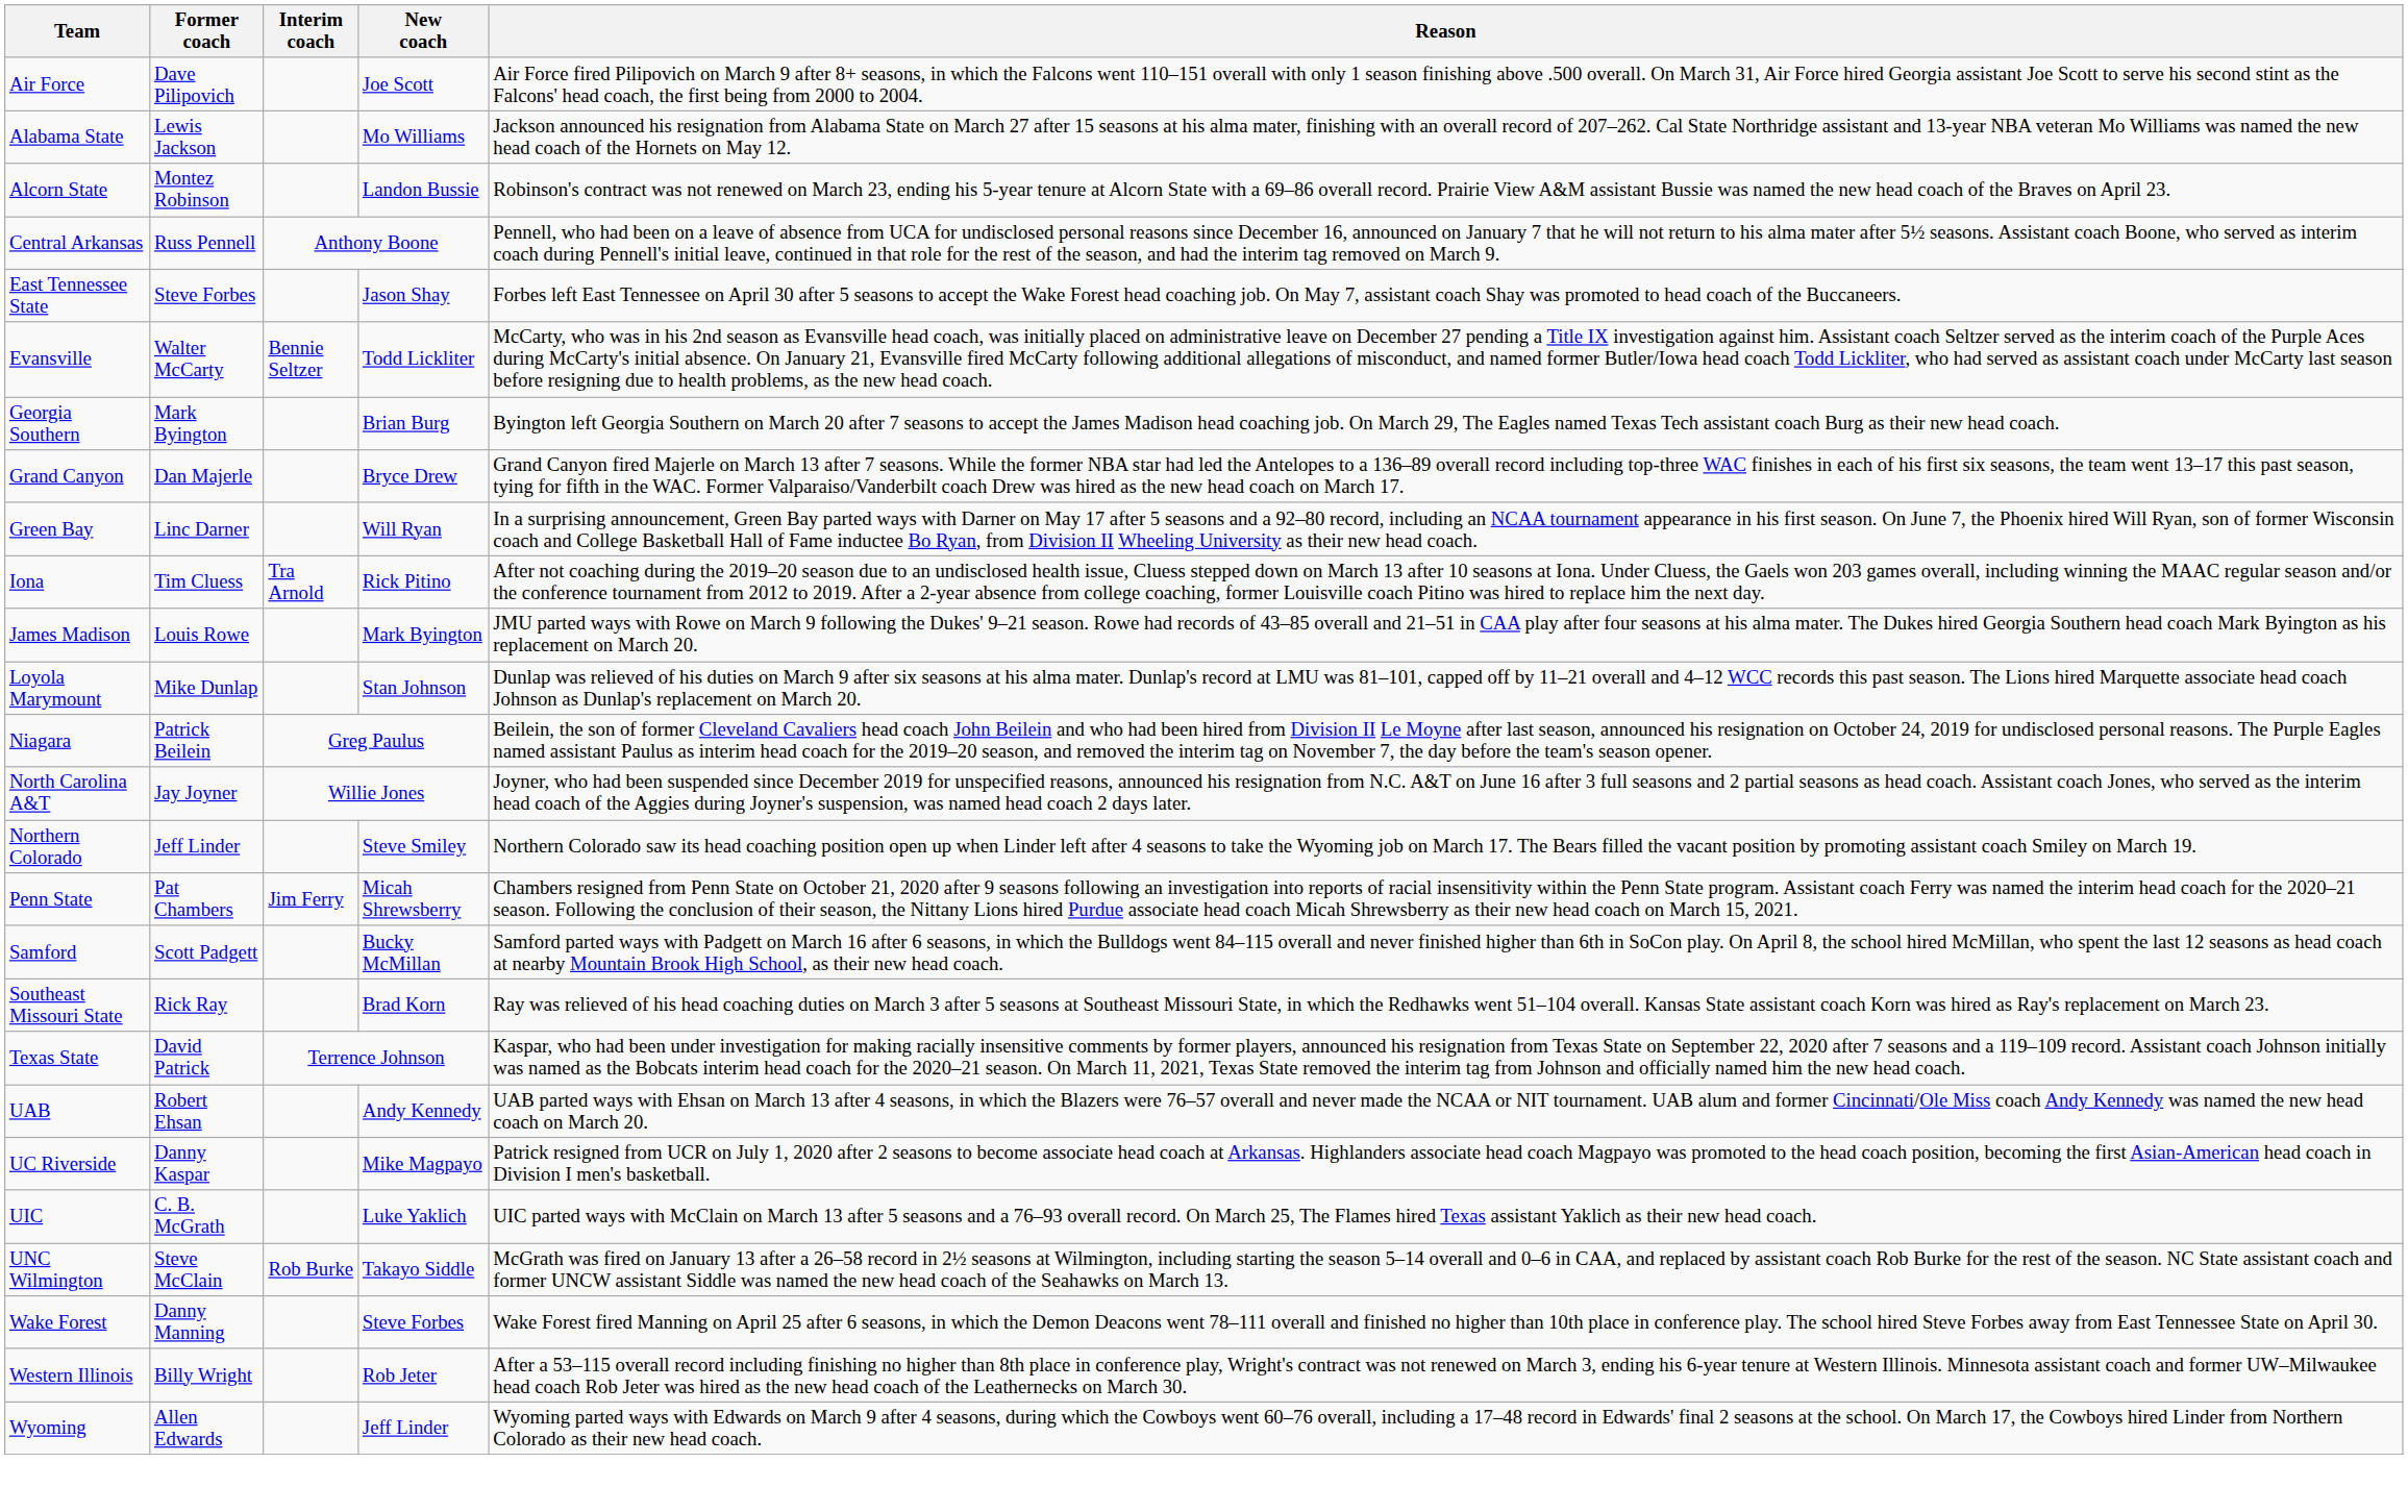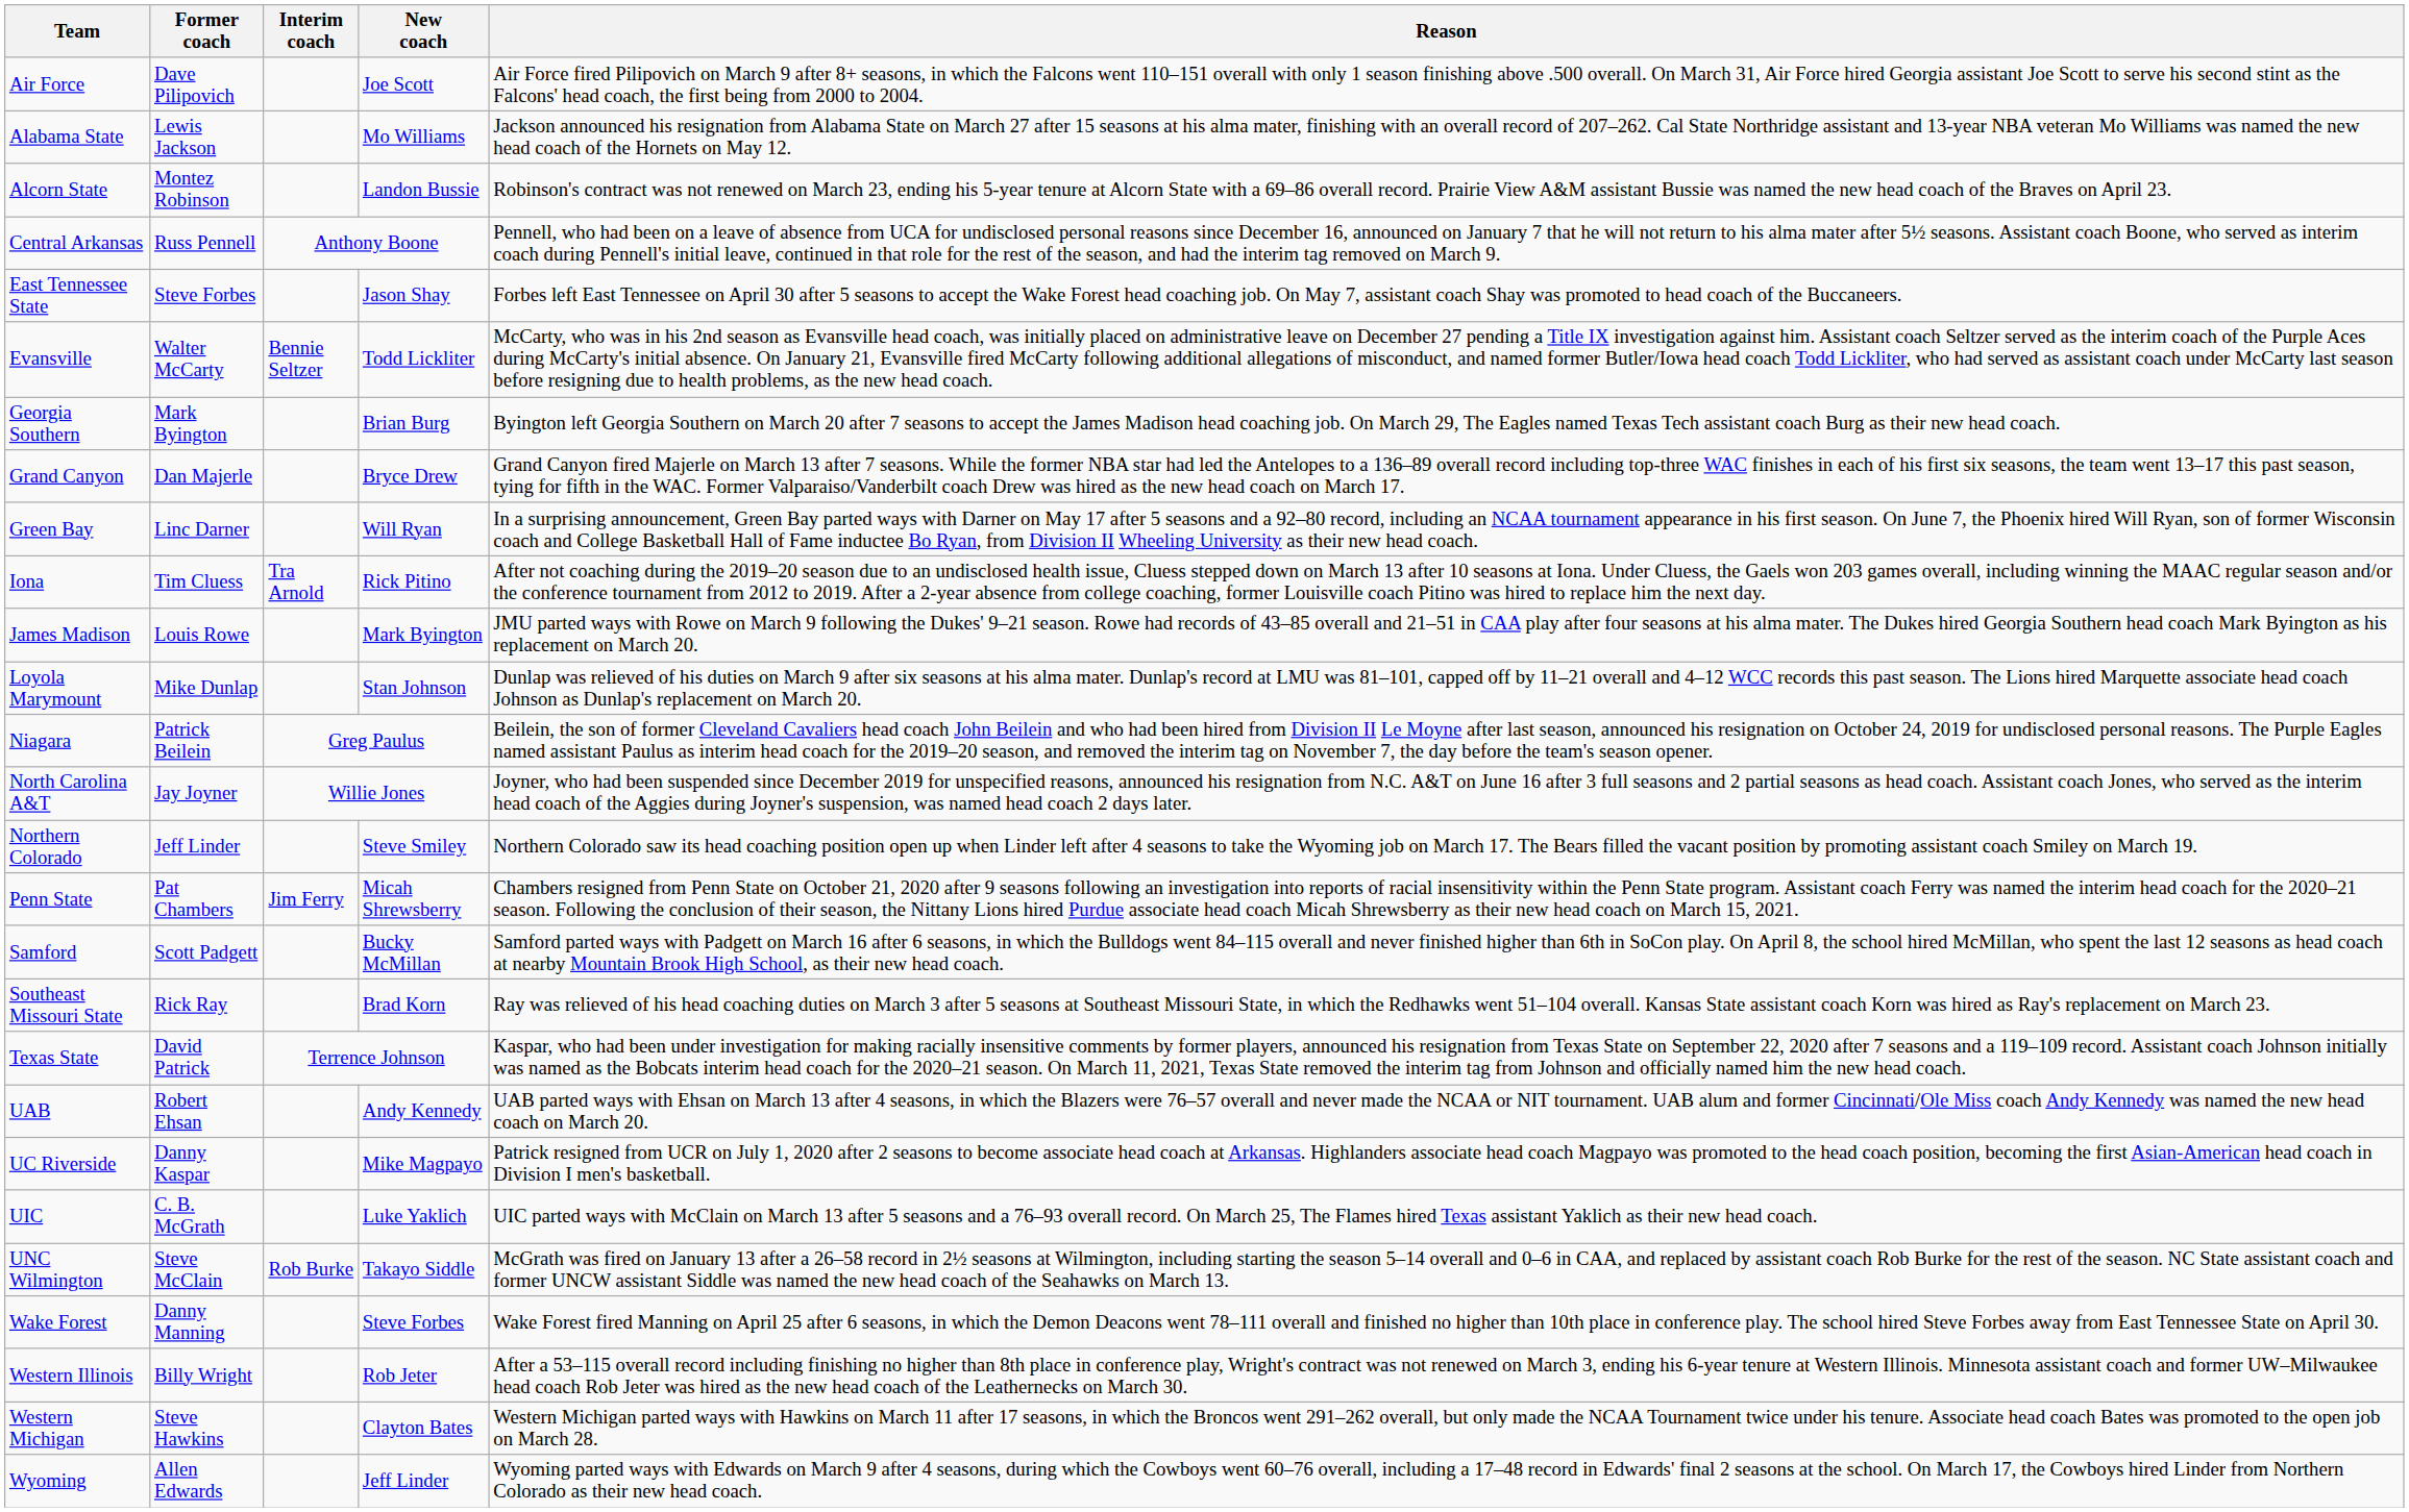 <table class="wikitable">
 <tr>
 <th>Team</th>
 <th>Former<br>coach</th>
 <th>Interim<br>coach</th>
 <th>New<br>coach</th>
 <th>Reason</th>
 </tr>
 <tr>
 <td><a href='#'>Air Force</a></td>
 <td><a href='#'>Dave Pilipovich</a></td>
 <td></td>
 <td><a href='#'>Joe Scott</a></td>
 <td>Air Force fired Pilipovich on March 9 after 8+ seasons, in which the Falcons went 110–151 overall with only 1 season finishing above .500 overall. On March 31, Air Force hired Georgia assistant Joe Scott to serve his second stint as the Falcons' head coach, the first being from 2000 to 2004.</td>
 </tr>
 <tr>
 <td><a href='#'>Alabama State</a></td>
 <td><a href='#'>Lewis Jackson</a></td>
 <td></td>
 <td><a href='#'>Mo Williams</a></td>
 <td>Jackson announced his resignation from Alabama State on March 27 after 15 seasons at his alma mater, finishing with an overall record of 207–262. Cal State Northridge assistant and 13-year NBA veteran Mo Williams was named the new head coach of the Hornets on May 12.</td>
 </tr>
 <tr>
 <td><a href='#'>Alcorn State</a></td>
 <td><a href='#'>Montez Robinson</a></td>
 <td></td>
 <td><a href='#'>Landon Bussie</a></td>
 <td>Robinson's contract was not renewed on March 23, ending his 5-year tenure at Alcorn State with a 69–86 overall record. Prairie View A&M assistant Bussie was named the new head coach of the Braves on April 23.</td>
 </tr>
 <tr>
 <td><a href='#'>Central Arkansas</a></td>
 <td><a href='#'>Russ Pennell</a></td>
 <td colspan=2 align=center><a href='#'>Anthony Boone</a></td>
 <td>Pennell, who had been on a leave of absence from UCA for undisclosed personal reasons since December 16, announced on January 7 that he will not return to his alma mater after 5½ seasons. Assistant coach Boone, who served as interim coach during Pennell's initial leave, continued in that role for the rest of the season, and had the interim tag removed on March 9.</td>
 </tr>
 <tr>
 <td><a href='#'>East Tennessee State</a></td>
 <td><a href='#'>Steve Forbes</a></td>
 <td></td>
 <td><a href='#'>Jason Shay</a></td>
 <td>Forbes left East Tennessee on April 30 after 5 seasons to accept the Wake Forest head coaching job. On May 7, assistant coach Shay was promoted to head coach of the Buccaneers.</td>
 </tr>
 <tr>
 <td><a href='#'>Evansville</a></td>
 <td><a href='#'>Walter McCarty</a></td>
 <td><a href='#'>Bennie Seltzer</a></td>
 <td><a href='#'>Todd Lickliter</a></td>
 <td>McCarty, who was in his 2nd season as Evansville head coach, was initially placed on administrative leave on December 27 pending a <a href='#'>Title IX</a> investigation against him. Assistant coach Seltzer served as the interim coach of the Purple Aces during McCarty's initial absence. On January 21, Evansville fired McCarty following additional allegations of misconduct, and named former Butler/Iowa head coach <a href='#'>Todd Lickliter</a>, who had served as assistant coach under McCarty last season before resigning due to health problems, as the new head coach.</td>
 </tr>
 <tr>
 <td><a href='#'>Georgia Southern</a></td>
 <td><a href='#'>Mark Byington</a></td>
 <td></td>
 <td><a href='#'>Brian Burg</a></td>
 <td>Byington left Georgia Southern on March 20 after 7 seasons to accept the James Madison head coaching job. On March 29, The Eagles named Texas Tech assistant coach Burg as their new head coach.</td>
 </tr>
 <tr>
 <td><a href='#'>Grand Canyon</a></td>
 <td><a href='#'>Dan Majerle</a></td>
 <td></td>
 <td><a href='#'>Bryce Drew</a></td>
 <td>Grand Canyon fired Majerle on March 13 after 7 seasons. While the former NBA star had led the Antelopes to a 136–89 overall record including top-three <a href='#'>WAC</a> finishes in each of his first six seasons, the team went 13–17 this past season, tying for fifth in the WAC. Former Valparaiso/Vanderbilt coach Drew was hired as the new head coach on March 17.</td>
 </tr>
 <tr>
 <td><a href='#'>Green Bay</a></td>
 <td><a href='#'>Linc Darner</a></td>
 <td></td>
 <td><a href='#'>Will Ryan</a></td>
 <td>In a surprising announcement, Green Bay parted ways with Darner on May 17 after 5 seasons and a 92–80 record, including an <a href='#'>NCAA tournament</a> appearance in his first season. On June 7, the Phoenix hired Will Ryan, son of former Wisconsin coach and College Basketball Hall of Fame inductee <a href='#'>Bo Ryan</a>, from <a href='#'>Division II</a> <a href='#'>Wheeling University</a> as their new head coach.</td>
 </tr>
 <tr>
 <td><a href='#'>Iona</a></td>
 <td><a href='#'>Tim Cluess</a></td>
 <td><a href='#'>Tra Arnold</a></td>
 <td><a href='#'>Rick Pitino</a></td>
 <td>After not coaching during the 2019–20 season due to an undisclosed health issue, Cluess stepped down on March 13 after 10 seasons at Iona. Under Cluess, the Gaels won 203 games overall, including winning the MAAC regular season and/or the conference tournament from 2012 to 2019. After a 2-year absence from college coaching, former Louisville coach Pitino was hired to replace him the next day.</td>
 </tr>
 <tr>
 <td><a href='#'>James Madison</a></td>
 <td><a href='#'>Louis Rowe</a></td>
 <td></td>
 <td><a href='#'>Mark Byington</a></td>
 <td>JMU parted ways with Rowe on March 9 following the Dukes' 9–21 season. Rowe had records of 43–85 overall and 21–51 in <a href='#'>CAA</a> play after four seasons at his alma mater. The Dukes hired Georgia Southern head coach Mark Byington as his replacement on March 20.</td>
 </tr>
 <tr>
 <td><a href='#'>Loyola Marymount</a></td>
 <td><a href='#'>Mike Dunlap</a></td>
 <td></td>
 <td><a href='#'>Stan Johnson</a></td>
 <td>Dunlap was relieved of his duties on March 9 after six seasons at his alma mater. Dunlap's record at LMU was 81–101, capped off by 11–21 overall and 4–12 <a href='#'>WCC</a> records this past season. The Lions hired Marquette associate head coach Johnson as Dunlap's replacement on March 20.</td>
 </tr>
 <tr>
 <td><a href='#'>Niagara</a></td>
 <td><a href='#'>Patrick Beilein</a></td>
 <td colspan=2 align=center><a href='#'>Greg Paulus</a></td>
 <td>Beilein, the son of former <a href='#'>Cleveland Cavaliers</a> head coach <a href='#'>John Beilein</a> and who had been hired from <a href='#'>Division II</a> <a href='#'>Le Moyne</a> after last season, announced his resignation on October 24, 2019 for undisclosed personal reasons. The Purple Eagles named assistant Paulus as interim head coach for the 2019–20 season, and removed the interim tag on November 7, the day before the team's season opener.</td>
 </tr>
 <tr>
 <td><a href='#'>North Carolina A&T</a></td>
 <td><a href='#'>Jay Joyner</a></td>
 <td colspan=2 align=center><a href='#'>Willie Jones</a></td>
 <td>Joyner, who had been suspended since December 2019 for unspecified reasons, announced his resignation from N.C. A&T on June 16 after 3 full seasons and 2 partial seasons as head coach. Assistant coach Jones, who served as the interim head coach of the Aggies during Joyner's suspension, was named head coach 2 days later.</td>
 </tr>
 <tr>
 <td><a href='#'>Northern Colorado</a></td>
 <td><a href='#'>Jeff Linder</a></td>
 <td></td>
 <td><a href='#'>Steve Smiley</a></td>
 <td>Northern Colorado saw its head coaching position open up when Linder left after 4 seasons to take the Wyoming job on March 17. The Bears filled the vacant position by promoting assistant coach Smiley on March 19.</td>
 </tr>
 <tr>
 <td><a href='#'>Penn State</a></td>
 <td><a href='#'>Pat Chambers</a></td>
 <td><a href='#'>Jim Ferry</a></td>
 <td><a href='#'>Micah Shrewsberry</a></td>
 <td>Chambers resigned from Penn State on October 21, 2020 after 9 seasons following an investigation into reports of racial insensitivity within the Penn State program. Assistant coach Ferry was named the interim head coach for the 2020–21 season. Following the conclusion of their season, the Nittany Lions hired <a href='#'>Purdue</a> associate head coach Micah Shrewsberry as their new head coach on March 15, 2021.</td>
 </tr>
 <tr>
 <td><a href='#'>Samford</a></td>
 <td><a href='#'>Scott Padgett</a></td>
 <td></td>
 <td><a href='#'>Bucky McMillan</a></td>
 <td>Samford parted ways with Padgett on March 16 after 6 seasons, in which the Bulldogs went 84–115 overall and never finished higher than 6th in SoCon play. On April 8, the school hired McMillan, who spent the last 12 seasons as head coach at nearby <a href='#'>Mountain Brook High School</a>, as their new head coach.</td>
 </tr>
 <tr>
 <td><a href='#'>Southeast Missouri State</a></td>
 <td><a href='#'>Rick Ray</a></td>
 <td></td>
 <td><a href='#'>Brad Korn</a></td>
 <td>Ray was relieved of his head coaching duties on March 3 after 5 seasons at Southeast Missouri State, in which the Redhawks went 51–104 overall. Kansas State assistant coach Korn was hired as Ray's replacement on March 23.</td>
 </tr>
 <tr>
 <td><a href='#'>Texas State</a></td>
 <td><a href='#'>David Patrick</a></td>
 <td colspan=2 align=center><a href='#'>Terrence Johnson</a></td>
 <td>Kaspar, who had been under investigation for making racially insensitive comments by former players, announced his resignation from Texas State on September 22, 2020 after 7 seasons and a 119–109 record. Assistant coach Johnson initially was named as the Bobcats interim head coach for the 2020–21 season. On March 11, 2021, Texas State removed the interim tag from Johnson and officially named him the new head coach.</td>
 </tr>
 <tr>
 <td><a href='#'>UAB</a></td>
 <td><a href='#'>Robert Ehsan</a></td>
 <td></td>
 <td><a href='#'>Andy Kennedy</a></td>
 <td>UAB parted ways with Ehsan on March 13 after 4 seasons, in which the Blazers were 76–57 overall and never made the NCAA or NIT tournament. UAB alum and former <a href='#'>Cincinnati</a>/<a href='#'>Ole Miss</a> coach <a href='#'>Andy Kennedy</a> was named the new head coach on March 20.</td>
 </tr>
 <tr>
 <td><a href='#'>UC Riverside</a></td>
 <td><a href='#'>Danny Kaspar</a></td>
 <td></td>
 <td><a href='#'>Mike Magpayo</a></td>
 <td>Patrick resigned from UCR on July 1, 2020 after 2 seasons to become associate head coach at <a href='#'>Arkansas</a>. Highlanders associate head coach Magpayo was promoted to the head coach position, becoming the first <a href='#'>Asian-American</a> head coach in Division I men's basketball.</td>
 </tr>
 <tr>
 <td><a href='#'>UIC</a></td>
 <td><a href='#'>C. B. McGrath</a></td>
 <td></td>
 <td><a href='#'>Luke Yaklich</a></td>
 <td>UIC parted ways with McClain on March 13 after 5 seasons and a 76–93 overall record. On March 25, The Flames hired <a href='#'>Texas</a> assistant Yaklich as their new head coach.</td>
 </tr>
 <tr>
 <td><a href='#'>UNC Wilmington</a></td>
 <td><a href='#'>Steve McClain</a></td>
 <td><a href='#'>Rob Burke</a></td>
 <td><a href='#'>Takayo Siddle</a></td>
 <td>McGrath was fired on January 13 after a 26–58 record in 2½ seasons at Wilmington, including starting the season 5–14 overall and 0–6 in CAA, and replaced by assistant coach Rob Burke for the rest of the season. NC State assistant coach and former UNCW assistant Siddle was named the new head coach of the Seahawks on March 13.</td>
 </tr>
 <tr>
 <td><a href='#'>Wake Forest</a></td>
 <td><a href='#'>Danny Manning</a></td>
 <td></td>
 <td><a href='#'>Steve Forbes</a></td>
 <td>Wake Forest fired Manning on April 25 after 6 seasons, in which the Demon Deacons went 78–111 overall and finished no higher than 10th place in conference play. The school hired Steve Forbes away from East Tennessee State on April 30.</td>
 </tr>
 <tr>
 <td><a href='#'>Western Illinois</a></td>
 <td><a href='#'>Billy Wright</a></td>
 <td></td>
 <td><a href='#'>Rob Jeter</a></td>
 <td>After a 53–115 overall record including finishing no higher than 8th place in conference play, Wright's contract was not renewed on March 3, ending his 6-year tenure at Western Illinois. Minnesota assistant coach and former UW–Milwaukee head coach Rob Jeter was hired as the new head coach of the Leathernecks on March 30.</td>
 </tr>
 <tr>
+<td><a href='#'>Western Michigan</a></td>
+<td><a href='#'>Steve Hawkins</a></td>
+<td></td>
+<td><a href='#'>Clayton Bates</a></td>
+<td>Western Michigan parted ways with Hawkins on March 11 after 17 seasons, in which the Broncos went 291–262 overall, but only made the NCAA Tournament twice under his tenure. Associate head coach Bates was promoted to the open job on March 28.</td>
+</tr>
+<tr>
 <td><a href='#'>Wyoming</a></td>
 <td><a href='#'>Allen Edwards</a></td>
 <td></td>
 <td><a href='#'>Jeff Linder</a></td>
 <td>Wyoming parted ways with Edwards on March 9 after 4 seasons, during which the Cowboys went 60–76 overall, including a 17–48 record in Edwards' final 2 seasons at the school. On March 17, the Cowboys hired Linder from Northern Colorado as their new head coach.</td>
 </tr>
 </table>
